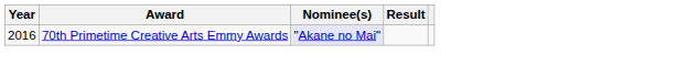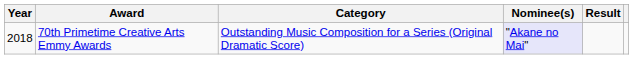 <table class="wikitable plainrowheaders">
 <tr>
 <th>Year</th>
 <th>Award</th>
+<th>Category</th>
 <th>Nominee(s)</th>
 <th>Result</th>
 <th class="unsortable"></th>
 </tr>
 <tr>
-<td>2016</td>
+<td>2018</td>
 <td scope="row"><a href='#'>70th Primetime Creative Arts Emmy Awards</a></td>
+<td scope="row"><a href='#'>Outstanding Music Composition for a Series (Original Dramatic Score)</a></td>
 <td scope="row" style="background: lavender;">"<a href='#'>Akane no Mai</a>"</td>
 <td></td>
 <td></td>
 </tr>
 </table>
